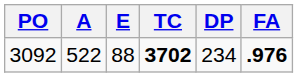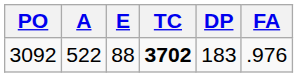 <table class="wikitable">
 <tr>
 <th><a href='#'>PO</a></th>
 <th><a href='#'>A</a></th>
 <th><a href='#'>E</a></th>
 <th><a href='#'>TC</a></th>
 <th><a href='#'>DP</a></th>
 <th><a href='#'>FA</a></th>
 </tr>
 <tr align=center>
 <td>3092</td>
 <td>522</td>
 <td>88</td>
 <td><strong>3702</strong></td>
-<td>234</td>
-<td><strong>.976</strong></td>
+<td>183</td>
+<td>.976</td>
 </tr>
 </table>
